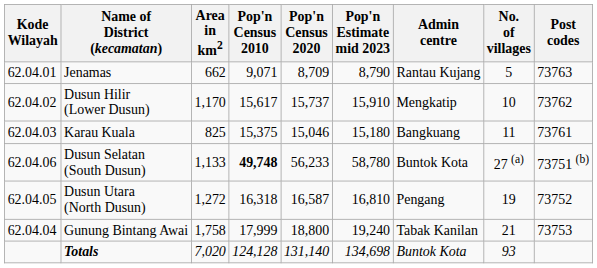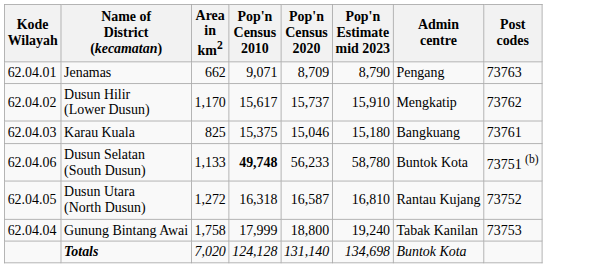 <table class="sortable wikitable">
 <tr>
 <th>Kode <br>Wilayah</th>
 <th>Name of<br>District<br>(<em>kecamatan</em>)</th>
 <th>Area <br> in <br>km<sup>2</sup></th>
 <th>Pop'n<br>Census<br>2010</th>
 <th>Pop'n<br>Census<br>2020</th>
 <th>Pop'n<br>Estimate<br>mid 2023</th>
 <th>Admin<br>centre</th>
-<th>No.<br>of<br>villages</th>
 <th>Post<br>codes</th>
 </tr>
 <tr>
 <td>62.04.01</td>
 <td>Jenamas</td>
 <td align="right">662</td>
 <td align="right">9,071</td>
 <td align="right">8,709</td>
 <td align="right">8,790</td>
-<td>Rantau Kujang</td>
-<td align="center">5</td>
+<td>Pengang</td>
 <td>73763</td>
 </tr>
 <tr>
 <td>62.04.02</td>
 <td>Dusun Hilir <br>(Lower Dusun)</td>
 <td align="right">1,170</td>
 <td align="right">15,617</td>
 <td align="right">15,737</td>
 <td align="right">15,910</td>
 <td>Mengkatip</td>
-<td align="center">10</td>
 <td>73762</td>
 </tr>
 <tr>
 <td>62.04.03</td>
 <td>Karau Kuala</td>
 <td align="right">825</td>
 <td align="right">15,375</td>
 <td align="right">15,046</td>
 <td align="right">15,180</td>
 <td>Bangkuang</td>
-<td align="center">11</td>
 <td>73761</td>
 </tr>
 <tr>
 <td>62.04.06</td>
 <td>Dusun Selatan<br>(South Dusun)</td>
 <td align="right">1,133</td>
 <td align="right"><strong>49,748</strong></td>
 <td align="right">56,233</td>
 <td align="right">58,780</td>
 <td>Buntok Kota</td>
-<td align="center">27 <sup>(a)</sup></td>
 <td>73751 <sup>(b)</sup></td>
 </tr>
 <tr>
 <td>62.04.05</td>
 <td>Dusun Utara <br>(North Dusun)</td>
 <td align="right">1,272</td>
 <td align="right">16,318</td>
 <td align="right">16,587</td>
 <td align="right">16,810</td>
-<td>Pengang</td>
-<td align="center">19</td>
+<td>Rantau Kujang</td>
 <td>73752</td>
 </tr>
 <tr>
 <td>62.04.04</td>
 <td>Gunung Bintang Awai</td>
 <td align="right">1,758</td>
 <td align="right">17,999</td>
 <td align="right">18,800</td>
 <td align="right">19,240</td>
 <td>Tabak Kanilan</td>
-<td align="center">21</td>
 <td>73753</td>
 </tr>
 <tr>
 <td></td>
 <td><strong><em>Totals</em></strong></td>
 <td align="right"><em>7,020</em></td>
 <td align="right"><em>124,128</em></td>
 <td align="right"><em>131,140</em></td>
 <td align="right"><em>134,698</em></td>
 <td><em>Buntok Kota</em></td>
-<td align="center"><em>93</em></td>
 <td></td>
 </tr>
 </table>
